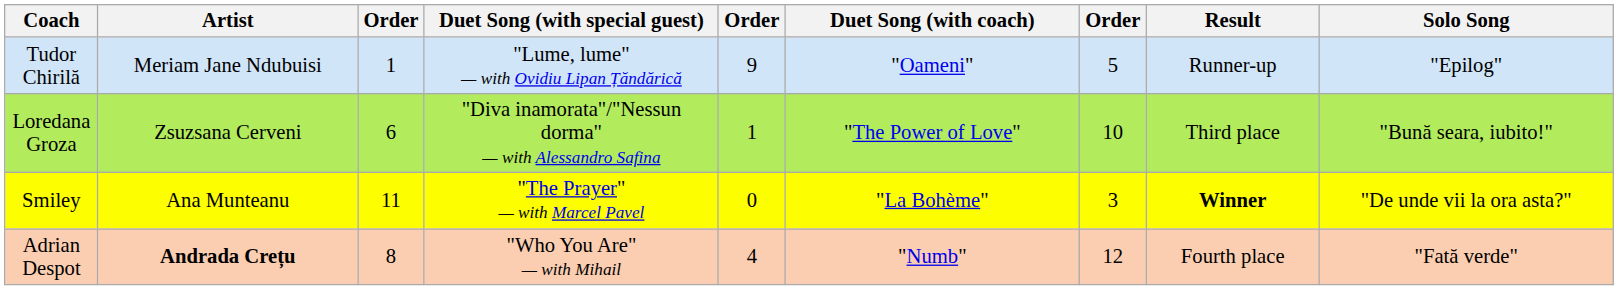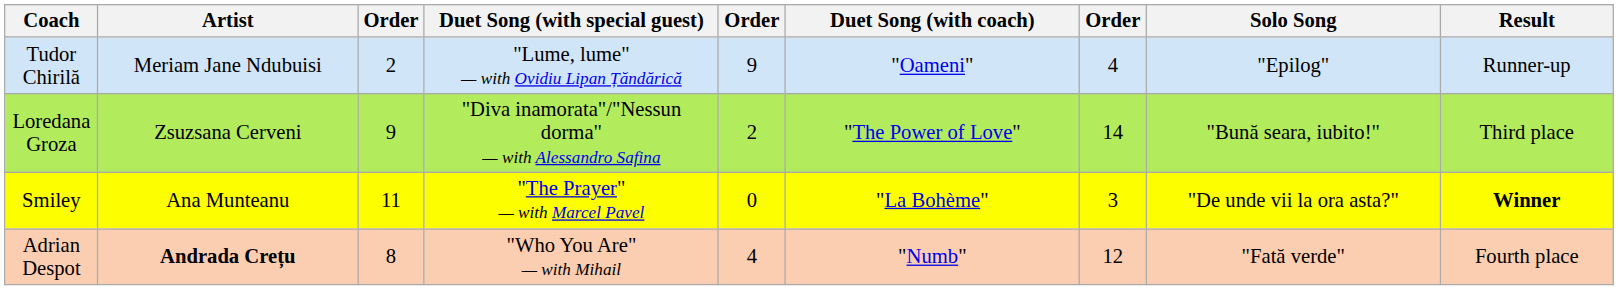 <table class="wikitable" style="text-align: center">
 <tr>
 <th style="width:05%;">Coach</th>
 <th style="width:15%;">Artist</th>
 <th style="width:02%;">Order</th>
 <th style="width:17%;">Duet Song (with special guest)</th>
 <th style="width:02%;">Order</th>
 <th style="width:17%;">Duet Song (with coach)</th>
 <th style="width:02%;">Order</th>
+<th style="width:17%;">Solo Song</th>
 <th style="width:10%;">Result</th>
-<th style="width:17%;">Solo Song</th>
 </tr>
 <tr bgcolor="#d1e5f8">
 <td>Tudor Chirilă</td>
 <td>Meriam Jane Ndubuisi</td>
-<td>1</td>
+<td>2</td>
 <td>"Lume, lume"<br><small><em>— with <a href='#'>Ovidiu Lipan Țăndărică</a></em></small></td>
 <td>9</td>
 <td>"<a href='#'>Oameni</a>"</td>
-<td>5</td>
+<td>4</td>
+<td>"Epilog"</td>
 <td>Runner-up</td>
-<td>"Epilog"</td>
 </tr>
 <tr bgcolor="#b2ec5d">
 <td>Loredana Groza</td>
 <td>Zsuzsana Cerveni</td>
-<td>6</td>
+<td>9</td>
 <td>"Diva inamorata"/"Nessun dorma"<br><small><em>— with <a href='#'>Alessandro Safina</a></em></small></td>
-<td>1</td>
+<td>2</td>
 <td>"<a href='#'>The Power of Love</a>"</td>
-<td>10</td>
+<td>14</td>
+<td>"Bună seara, iubito!"</td>
 <td>Third place</td>
-<td>"Bună seara, iubito!"</td>
 </tr>
 <tr bgcolor="#fdff00">
 <td>Smiley</td>
 <td>Ana Munteanu</td>
 <td>11</td>
 <td>"<a href='#'>The Prayer</a>"<br><small><em>— with <a href='#'>Marcel Pavel</a></em></small></td>
 <td>0</td>
 <td>"<a href='#'>La Bohème</a>"</td>
 <td>3</td>
+<td>"De unde vii la ora asta?"</td>
 <td><strong>Winner</strong></td>
-<td>"De unde vii la ora asta?"</td>
 </tr>
 <tr bgcolor="#fbceb1">
 <td>Adrian Despot</td>
 <td><strong>Andrada Crețu</strong></td>
 <td>8</td>
 <td>"Who You Are"<br><small><em>— with Mihail</em></small></td>
 <td>4</td>
 <td>"<a href='#'>Numb</a>"</td>
 <td>12</td>
+<td>"Fată verde"</td>
 <td>Fourth place</td>
-<td>"Fată verde"</td>
 </tr>
 </table>
